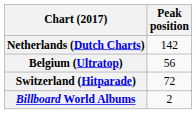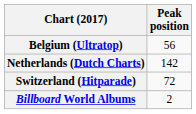 <table class="wikitable plainrowheaders sortable" style="text-align:center;">
 <tr>
 <th scope="col">Chart (2017)</th>
 <th scope="col">Peak<br>position</th>
 </tr>
 <tr>
+<th scope="row">Belgium (<a href='#'>Ultratop</a>)</th>
+<td style="text-align:center;">56</td>
+</tr>
+<tr>
 <th scope="row">Netherlands (<a href='#'>Dutch Charts</a>)</th>
 <td style="text-align:center;">142</td>
-</tr>
-<tr>
-<th scope="row">Belgium (<a href='#'>Ultratop</a>)</th>
-<td style="text-align:center;">56</td>
 </tr>
 <tr>
 <th scope="row">Switzerland (<a href='#'>Hitparade</a>)</th>
 <td style="text-align:center;">72</td>
 </tr>
 <tr>
 <th scope="row"><a href='#'><em>Billboard</em> World Albums</a></th>
 <td style="text-align:center;">2</td>
 </tr>
 </table>
